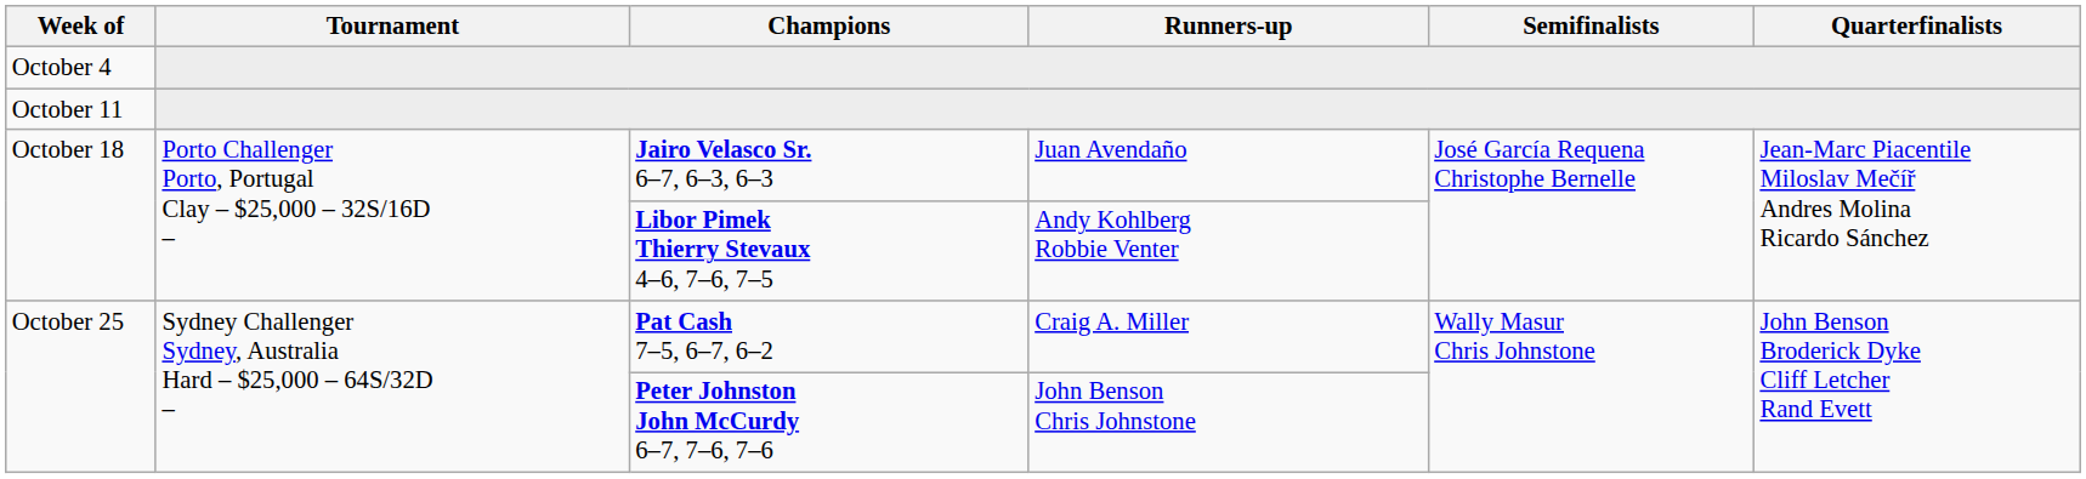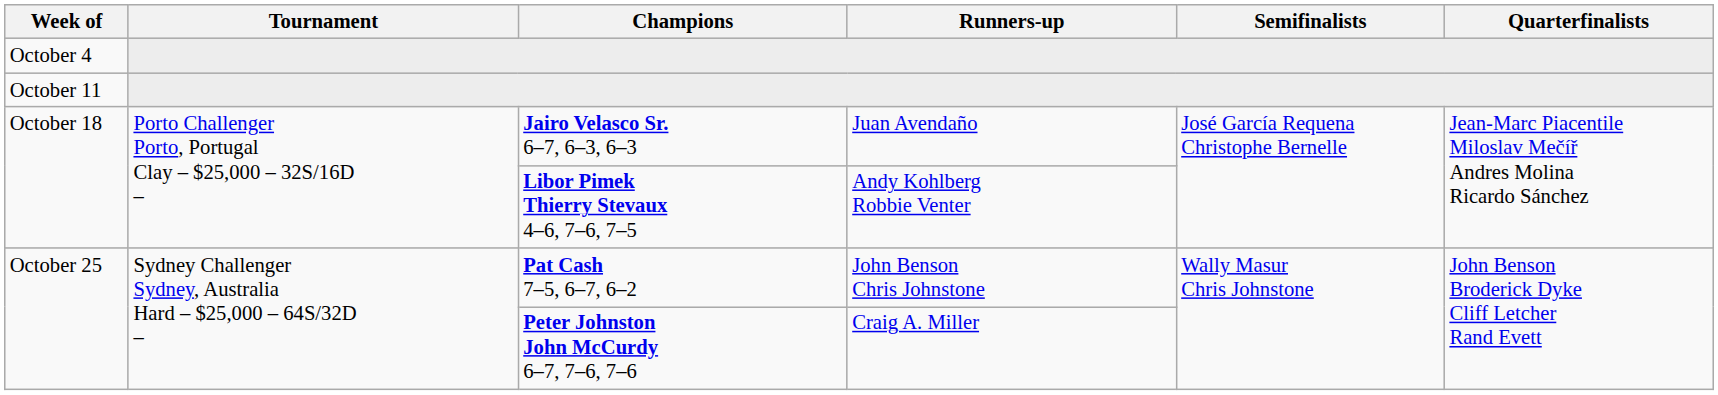 <table class="wikitable" style="font-size:85%;">
 <tr>
 <th width="75">Week of</th>
 <th width="250">Tournament</th>
 <th width="210">Champions</th>
 <th width="210">Runners-up</th>
 <th width="170">Semifinalists</th>
 <th width="170">Quarterfinalists</th>
 </tr>
 <tr valign="top">
 <td rowspan="1">October 4</td>
 <td colspan="5" bgcolor="#ededed"></td>
 </tr>
 <tr valign="top">
 <td rowspan="1">October 11</td>
 <td colspan="5" bgcolor="#ededed"></td>
 </tr>
 <tr valign="top">
 <td rowspan="2">October 18</td>
 <td rowspan="2"><a href='#'>Porto Challenger</a><br> <a href='#'>Porto</a>, Portugal<br>Clay – $25,000 – 32S/16D<br>  – </td>
 <td> <strong><a href='#'>Jairo Velasco Sr.</a></strong> <br>6–7, 6–3, 6–3</td>
 <td> <a href='#'>Juan Avendaño</a></td>
 <td rowspan="2"> <a href='#'>José García Requena</a> <br>  <a href='#'>Christophe Bernelle</a></td>
 <td rowspan="2"> <a href='#'>Jean-Marc Piacentile</a> <br>  <a href='#'>Miloslav Mečíř</a> <br> Andres Molina <br>  Ricardo Sánchez</td>
 </tr>
 <tr valign="top">
 <td> <strong><a href='#'>Libor Pimek</a></strong> <br> <strong><a href='#'>Thierry Stevaux</a></strong><br>4–6, 7–6, 7–5</td>
 <td> <a href='#'>Andy Kohlberg</a> <br> <a href='#'>Robbie Venter</a></td>
 </tr>
 <tr valign="top">
 <td rowspan="2">October 25</td>
 <td rowspan="2">Sydney Challenger<br> <a href='#'>Sydney</a>, Australia<br>Hard – $25,000 – 64S/32D<br>  – </td>
 <td> <strong><a href='#'>Pat Cash</a></strong> <br>7–5, 6–7, 6–2</td>
-<td> <a href='#'>Craig A. Miller</a></td>
+<td> <a href='#'>John Benson</a> <br> <a href='#'>Chris Johnstone</a></td>
 <td rowspan="2"> <a href='#'>Wally Masur</a> <br>  <a href='#'>Chris Johnstone</a></td>
 <td rowspan="2"> <a href='#'>John Benson</a> <br>  <a href='#'>Broderick Dyke</a> <br> <a href='#'>Cliff Letcher</a> <br>  <a href='#'>Rand Evett</a></td>
 </tr>
 <tr valign="top">
 <td> <strong><a href='#'>Peter Johnston</a></strong> <br> <strong><a href='#'>John McCurdy</a></strong><br>6–7, 7–6, 7–6</td>
-<td> <a href='#'>John Benson</a> <br> <a href='#'>Chris Johnstone</a></td>
+<td> <a href='#'>Craig A. Miller</a></td>
 </tr>
 </table>
